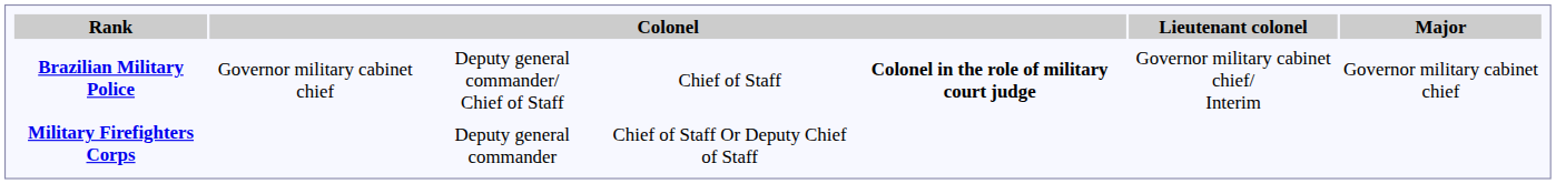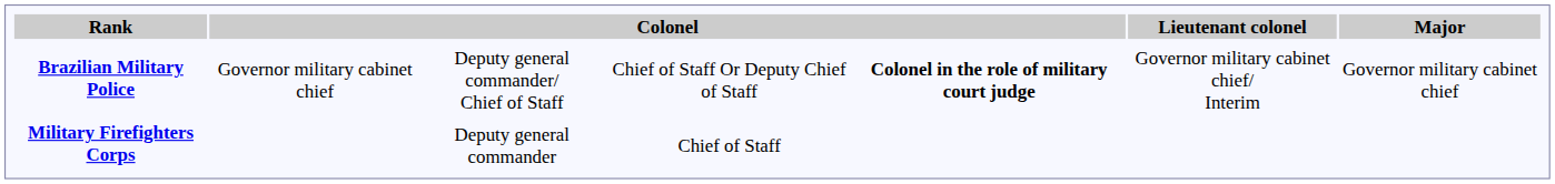 <table style="border:1px solid #8888aa; background-color:#f7f8ff; padding:5px; font-size:95%; margin: 0px 12px 12px 0px; text-align:center;">
 <tr style="background-color:#CCCCCC; text-align:center;">
 <th>Rank</th>
 <th colspan=5>Colonel</th>
 <th colspan=2>Lieutenant colonel</th>
 <th>Major</th>
 </tr>
 <tr>
 <td rowspan=2><strong> <a href='#'>Brazilian Military Police</a></strong></td>
 <td></td>
 <td></td>
 <td></td>
 <td></td>
 <td></td>
 <td></td>
 <td></td>
 <td></td>
 </tr>
 <tr>
 <td></td>
 <td>Governor military cabinet chief</td>
 <td>Deputy general commander/<br>Chief of Staff</td>
-<td>Chief of Staff</td>
+<td>Chief of Staff Or Deputy Chief of Staff</td>
 <td><strong>Colonel in the role of military court judge</strong></td>
 <td colspan=2>Governor military cabinet chief/<br>Interim</td>
 <td>Governor military cabinet chief</td>
 </tr>
 <tr>
 <td rowspan=2> <strong><a href='#'>Military Firefighters Corps</a></strong></td>
 <td></td>
 <td rowspan=2></td>
 <td></td>
 <td></td>
 </tr>
 <tr>
 <td></td>
 <td>Deputy general commander</td>
-<td>Chief of Staff Or Deputy Chief of Staff</td>
+<td>Chief of Staff</td>
 </tr>
 </table>
